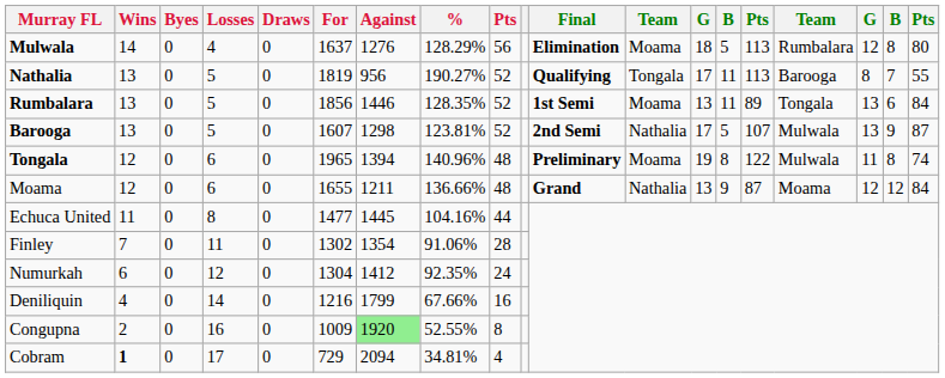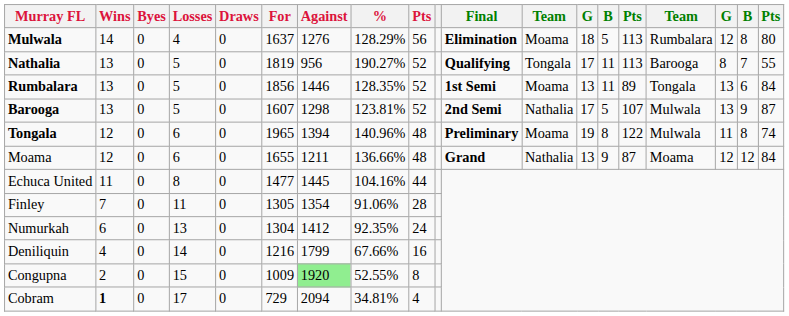 <table style="font-size: 85%; text-align: left;" class="wikitable">
 <tr>
 <th style="color:crimson">Murray FL</th>
 <th style="color:crimson">Wins</th>
 <th style="color:crimson">Byes</th>
 <th style="color:crimson">Losses</th>
 <th style="color:crimson">Draws</th>
 <th style="color:crimson">For</th>
 <th style="color:crimson">Against</th>
 <th style="color:crimson">%</th>
 <th style="color:crimson">Pts</th>
 <th></th>
 <th style="color:green">Final</th>
 <th style="color:green">Team</th>
 <th style="color:green">G</th>
 <th style="color:green">B</th>
 <th style="color:green">Pts</th>
 <th style="color:green">Team</th>
 <th style="color:green">G</th>
 <th style="color:green">B</th>
 <th style="color:green">Pts</th>
 </tr>
 <tr>
 <td><strong>	Mulwala	</strong></td>
 <td>14</td>
 <td>0</td>
 <td>4</td>
 <td>0</td>
 <td>1637</td>
 <td>1276</td>
 <td>128.29%</td>
 <td>56</td>
 <td></td>
 <td><strong>Elimination</strong></td>
 <td>Moama</td>
 <td>18</td>
 <td>5</td>
 <td>113</td>
 <td>Rumbalara</td>
 <td>12</td>
 <td>8</td>
 <td>80</td>
 </tr>
 <tr>
 <td><strong>	Nathalia	</strong></td>
 <td>13</td>
 <td>0</td>
 <td>5</td>
 <td>0</td>
 <td>1819</td>
 <td>956</td>
 <td>190.27%</td>
 <td>52</td>
 <td></td>
 <td><strong>Qualifying</strong></td>
 <td>Tongala</td>
 <td>17</td>
 <td>11</td>
 <td>113</td>
 <td>Barooga</td>
 <td>8</td>
 <td>7</td>
 <td>55</td>
 </tr>
 <tr>
 <td><strong>	Rumbalara	</strong></td>
 <td>13</td>
 <td>0</td>
 <td>5</td>
 <td>0</td>
 <td>1856</td>
 <td>1446</td>
 <td>128.35%</td>
 <td>52</td>
 <td></td>
 <td><strong>1st Semi</strong></td>
 <td>Moama</td>
 <td>13</td>
 <td>11</td>
 <td>89</td>
 <td>Tongala</td>
 <td>13</td>
 <td>6</td>
 <td>84</td>
 </tr>
 <tr>
 <td><strong>	Barooga	</strong></td>
 <td>13</td>
 <td>0</td>
 <td>5</td>
 <td>0</td>
 <td>1607</td>
 <td>1298</td>
 <td>123.81%</td>
 <td>52</td>
 <td></td>
 <td><strong>2nd Semi</strong></td>
 <td>Nathalia</td>
 <td>17</td>
 <td>5</td>
 <td>107</td>
 <td>Mulwala</td>
 <td>13</td>
 <td>9</td>
 <td>87</td>
 </tr>
 <tr ||>
 <td><strong>	Tongala	</strong></td>
 <td>12</td>
 <td>0</td>
 <td>6</td>
 <td>0</td>
 <td>1965</td>
 <td>1394</td>
 <td>140.96%</td>
 <td>48</td>
 <td></td>
 <td><strong>Preliminary</strong></td>
 <td>Moama</td>
 <td>19</td>
 <td>8</td>
 <td>122</td>
 <td>Mulwala</td>
 <td>11</td>
 <td>8</td>
 <td>74</td>
 </tr>
 <tr>
 <td>Moama</td>
 <td>12</td>
 <td>0</td>
 <td>6</td>
 <td>0</td>
 <td>1655</td>
 <td>1211</td>
 <td>136.66%</td>
 <td>48</td>
 <td></td>
 <td><strong>Grand</strong></td>
 <td>Nathalia</td>
 <td>13</td>
 <td>9</td>
 <td>87</td>
 <td>Moama</td>
 <td>12</td>
 <td>12</td>
 <td>84</td>
 </tr>
 <tr>
 <td>Echuca United</td>
 <td>11</td>
 <td>0</td>
 <td>8</td>
 <td>0</td>
 <td>1477</td>
 <td>1445</td>
 <td>104.16%</td>
 <td>44</td>
 <td></td>
 </tr>
 <tr>
 <td>Finley</td>
 <td>7</td>
 <td>0</td>
 <td>11</td>
 <td>0</td>
-<td>1302</td>
+<td>1305</td>
 <td>1354</td>
 <td>91.06%</td>
 <td>28</td>
 <td></td>
 </tr>
 <tr>
 <td>Numurkah</td>
 <td>6</td>
 <td>0</td>
-<td>12</td>
+<td>13</td>
 <td>0</td>
 <td>1304</td>
 <td>1412</td>
 <td>92.35%</td>
 <td>24</td>
 <td></td>
 </tr>
 <tr>
 <td>Deniliquin</td>
 <td>4</td>
 <td>0</td>
 <td>14</td>
 <td>0</td>
 <td>1216</td>
 <td>1799</td>
 <td>67.66%</td>
 <td>16</td>
 <td></td>
 </tr>
 <tr>
 <td>Congupna</td>
 <td>2</td>
 <td>0</td>
-<td>16</td>
+<td>15</td>
 <td>0</td>
 <td>1009</td>
 <td style="background: lightgreen;">1920</td>
 <td>52.55%</td>
 <td>8</td>
 <td></td>
 </tr>
 <tr>
 <td>Cobram</td>
 <td><strong>1</strong></td>
 <td>0</td>
 <td>17</td>
 <td>0</td>
 <td>729</td>
 <td>2094</td>
 <td>34.81%</td>
 <td>4</td>
 <td></td>
 </tr>
 </table>
